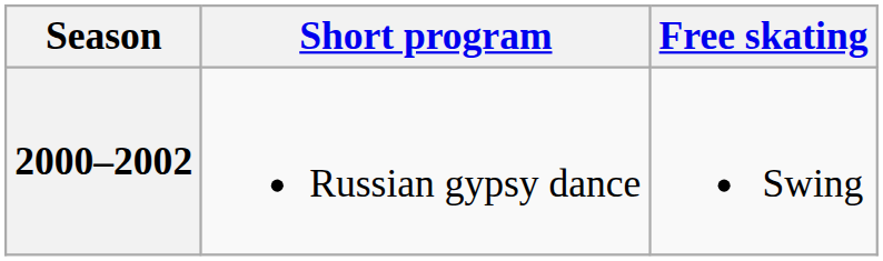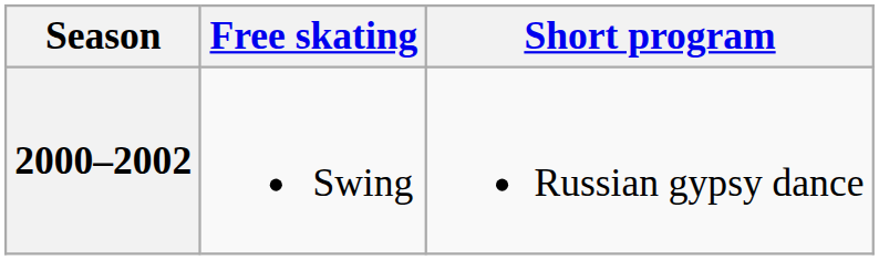 <table class=wikitable style=text-align:center>
 <tr>
 <th>Season</th>
+<th><a href='#'>Free skating</a></th>
 <th><a href='#'>Short program</a></th>
-<th><a href='#'>Free skating</a></th>
 </tr>
 <tr>
 <th>2000–2002 <br> </th>
+<td><br><ul><li>Swing</li></ul></td>
 <td><br><ul><li>Russian gypsy dance</li></ul></td>
-<td><br><ul><li>Swing</li></ul></td>
 </tr>
 </table>
